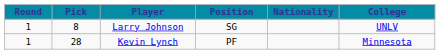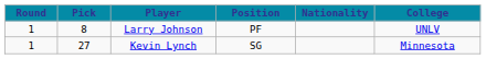 <table class="wikitable sortable sortable">
 <tr>
 <th style="background:#048BA6; color:#323290" width="10%">Round</th>
 <th style="background:#048BA6; color:#323290" width="10%">Pick</th>
 <th style="background:#048BA6; color:#323290" width="20%">Player</th>
 <th style="background:#048BA6; color:#323290" width="15%">Position</th>
 <th style="background:#048BA6; color:#323290" width="15%">Nationality</th>
 <th style="background:#048BA6; color:#323290" width="20%">College</th>
 </tr>
 <tr style="text-align: center">
 <td>1</td>
 <td>8</td>
 <td><a href='#'>Larry Johnson</a></td>
-<td>SG</td>
+<td>PF</td>
 <td></td>
 <td><a href='#'>UNLV</a></td>
 </tr>
 <tr style="text-align: center">
 <td>1</td>
-<td>28</td>
+<td>27</td>
 <td><a href='#'>Kevin Lynch</a></td>
-<td>PF</td>
+<td>SG</td>
 <td></td>
 <td><a href='#'>Minnesota</a></td>
 </tr>
 </table>
